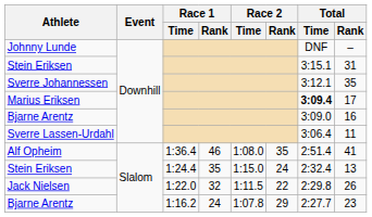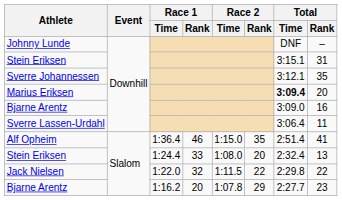 <table class="wikitable" style="font-size:90%">
 <tr>
 <th rowspan="2">Athlete</th>
 <th rowspan="2">Event</th>
 <th colspan="2">Race 1</th>
 <th colspan="2">Race 2</th>
 <th colspan="2">Total</th>
 </tr>
 <tr>
 <th>Time</th>
 <th>Rank</th>
 <th>Time</th>
 <th>Rank</th>
 <th>Time</th>
 <th>Rank</th>
 </tr>
 <tr>
 <td><a href='#'>Johnny Lunde</a></td>
 <td rowspan="6">Downhill</td>
 <td colspan="4" bgcolor="wheat"></td>
 <td align="center">DNF</td>
 <td align="center">–</td>
 </tr>
 <tr>
 <td><a href='#'>Stein Eriksen</a></td>
 <td colspan="4" bgcolor="wheat"></td>
 <td align="center">3:15.1</td>
 <td align="center">31</td>
 </tr>
 <tr>
 <td><a href='#'>Sverre Johannessen</a></td>
 <td colspan="4" bgcolor="wheat"></td>
 <td align="center">3:12.1</td>
 <td align="center">35</td>
 </tr>
 <tr>
 <td><a href='#'>Marius Eriksen</a></td>
 <td colspan="4" bgcolor="wheat"></td>
 <td align="center"><strong>3:09.4</strong></td>
-<td align="center">17</td>
+<td align="center">20</td>
 </tr>
 <tr>
 <td><a href='#'>Bjarne Arentz</a></td>
 <td colspan="4" bgcolor="wheat"></td>
 <td align="center">3:09.0</td>
 <td align="center">16</td>
 </tr>
 <tr>
 <td><a href='#'>Sverre Lassen-Urdahl</a></td>
 <td colspan="4" bgcolor="wheat"></td>
 <td align="center">3:06.4</td>
 <td align="center">11</td>
 </tr>
 <tr>
 <td><a href='#'>Alf Opheim</a></td>
 <td rowspan="4">Slalom</td>
 <td align="center">1:36.4</td>
 <td align="center">46</td>
-<td align="center">1:08.0</td>
+<td align="center">1:15.0</td>
 <td align="center">35</td>
 <td align="center">2:51.4</td>
 <td align="center">41</td>
 </tr>
 <tr>
 <td><a href='#'>Stein Eriksen</a></td>
 <td align="center">1:24.4</td>
-<td align="center">35</td>
-<td align="center">1:15.0</td>
-<td align="center">24</td>
+<td align="center">33</td>
+<td align="center">1:08.0</td>
+<td align="center">20</td>
 <td align="center">2:32.4</td>
 <td align="center">13</td>
 </tr>
 <tr>
 <td><a href='#'>Jack Nielsen</a></td>
 <td align="center">1:22.0</td>
 <td align="center">32</td>
 <td align="center">1:11.5</td>
 <td align="center">22</td>
 <td align="center">2:29.8</td>
-<td align="center">26</td>
+<td align="center">22</td>
 </tr>
 <tr>
 <td><a href='#'>Bjarne Arentz</a></td>
 <td align="center">1:16.2</td>
-<td align="center">24</td>
+<td align="center">20</td>
 <td align="center">1:07.8</td>
 <td align="center">29</td>
 <td align="center">2:27.7</td>
 <td align="center">23</td>
 </tr>
 </table>
